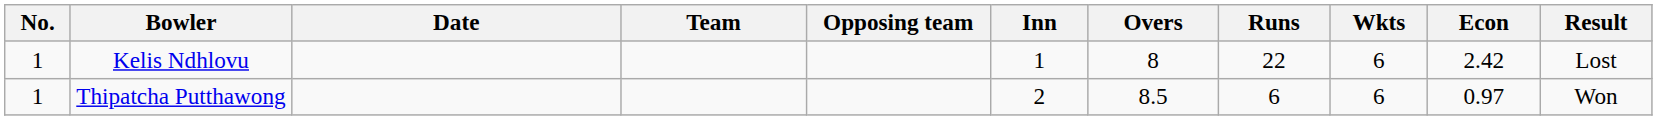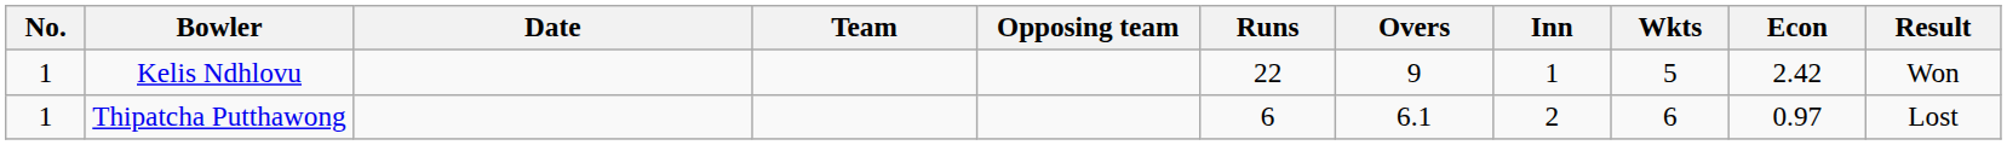 <table class="wikitable sortable" style="font-size: 100%">
 <tr align=center>
 <th scope="col" width="38">No.</th>
 <th scope="col" width="145">Bowler</th>
 <th scope="col" width="220">Date</th>
 <th scope="col" width="120">Team</th>
 <th scope="col" width="120">Opposing team</th>
+<th scope="col" width="70">Runs</th>
+<th scope="col" width="82">Overs</th>
 <th scope="col" width="60">Inn</th>
-<th scope="col" width="82">Overs</th>
-<th scope="col" width="70">Runs</th>
 <th scope="col" width="60">Wkts</th>
 <th scope="col" width="70">Econ</th>
 <th scope="col" width="70">Result</th>
 </tr>
 <tr align="center">
 <td scope="row">1</td>
 <td><a href='#'>Kelis Ndhlovu</a></td>
 <td></td>
 <td></td>
 <td></td>
+<td>22</td>
+<td>9</td>
 <td>1</td>
-<td>8</td>
-<td>22</td>
-<td>6</td>
+<td>5</td>
 <td>2.42</td>
-<td>Lost</td>
+<td>Won</td>
 </tr>
 <tr align="center">
 <td scope="row">1</td>
 <td><a href='#'>Thipatcha Putthawong</a></td>
 <td></td>
 <td></td>
 <td></td>
+<td>6</td>
+<td>6.1</td>
 <td>2</td>
-<td>8.5</td>
-<td>6</td>
 <td>6</td>
 <td>0.97</td>
-<td>Won</td>
+<td>Lost</td>
 </tr>
 </table>
